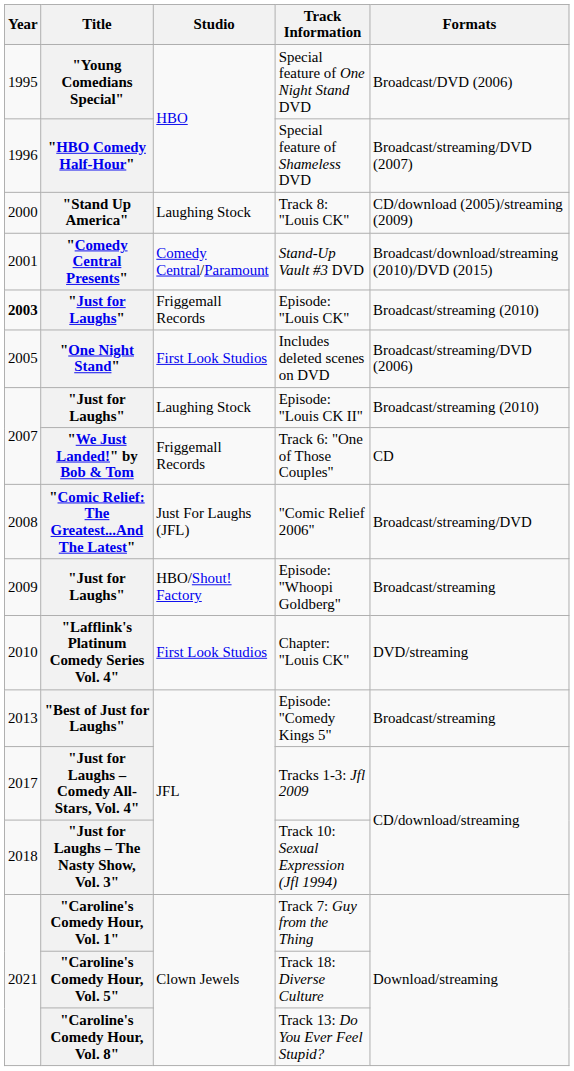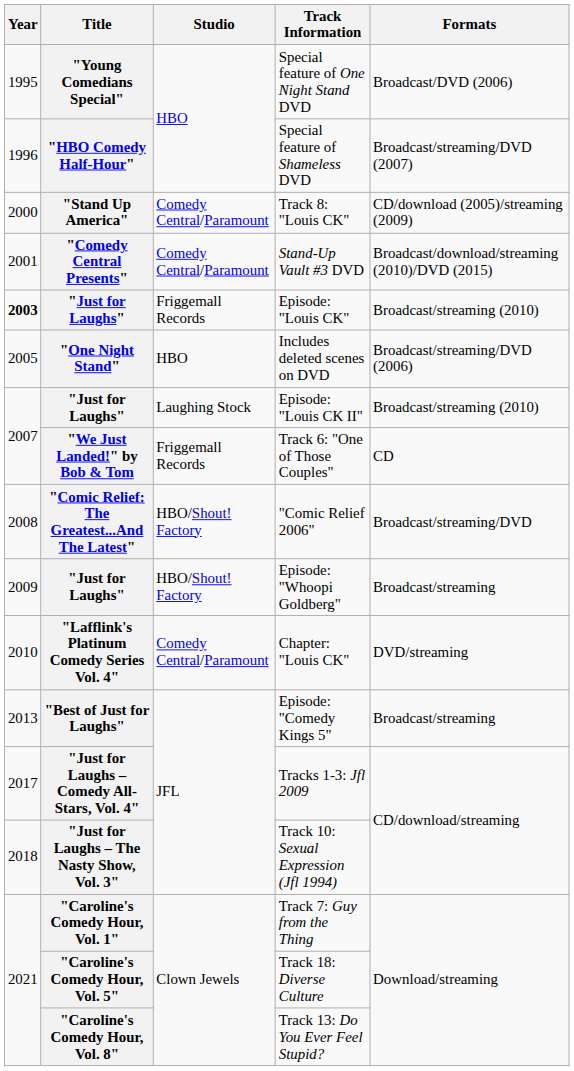 <table class="wikitable plainrowheaders">
 <tr>
 <th scope="col">Year</th>
 <th scope="col">Title</th>
 <th scope="col">Studio</th>
 <th scope="col">Track Information</th>
 <th scope="col">Formats</th>
 </tr>
 <tr>
 <td>1995</td>
 <th scope="row">"Young Comedians Special"</th>
 <td rowspan="2"><a href='#'>HBO</a></td>
 <td>Special feature of <em>One Night Stand</em> DVD</td>
 <td>Broadcast/DVD (2006)</td>
 </tr>
 <tr>
 <td>1996</td>
 <th scope="row">"<a href='#'>HBO Comedy Half-Hour</a>"</th>
 <td>Special feature of <em>Shameless</em> DVD</td>
 <td>Broadcast/streaming/DVD (2007)</td>
 </tr>
 <tr>
 <td>2000</td>
 <th scope="row">"Stand Up America"</th>
-<td>Laughing Stock</td>
+<td><a href='#'>Comedy Central</a>/<a href='#'>Paramount</a></td>
 <td>Track 8: "Louis CK"</td>
 <td>CD/download (2005)/streaming (2009)</td>
 </tr>
 <tr>
 <td>2001</td>
 <th scope="row">"<a href='#'>Comedy Central Presents</a>"</th>
 <td><a href='#'>Comedy Central</a>/<a href='#'>Paramount</a></td>
 <td><em>Stand-Up Vault #3</em> DVD</td>
 <td>Broadcast/download/streaming (2010)/DVD (2015)</td>
 </tr>
 <tr>
 <td><strong>2003</strong></td>
 <th scope="row">"<a href='#'>Just for Laughs</a>"</th>
 <td>Friggemall Records</td>
 <td>Episode: "Louis CK"</td>
 <td>Broadcast/streaming (2010)</td>
 </tr>
 <tr>
 <td>2005</td>
 <th scope="row">"<a href='#'>One Night Stand</a>"</th>
-<td><a href='#'>First Look Studios</a></td>
+<td>HBO</td>
 <td>Includes deleted scenes on DVD</td>
 <td>Broadcast/streaming/DVD (2006)</td>
 </tr>
 <tr>
 <td rowspan="2">2007</td>
 <th scope="row">"Just for Laughs"</th>
 <td>Laughing Stock</td>
 <td>Episode: "Louis CK II"</td>
 <td>Broadcast/streaming (2010)</td>
 </tr>
 <tr>
 <th scope="row">"<a href='#'>We Just Landed!</a>" by <a href='#'>Bob & Tom</a></th>
 <td>Friggemall Records</td>
 <td>Track 6: "One of Those Couples"</td>
 <td>CD</td>
 </tr>
 <tr>
 <td>2008</td>
 <th scope="row">"<a href='#'>Comic Relief: The Greatest...And The Latest</a>"</th>
-<td>Just For Laughs (JFL)</td>
+<td>HBO/<a href='#'>Shout! Factory</a></td>
 <td>"Comic Relief 2006"</td>
 <td>Broadcast/streaming/DVD</td>
 </tr>
 <tr>
 <td>2009</td>
 <th scope="row">"Just for Laughs"</th>
 <td>HBO/<a href='#'>Shout! Factory</a></td>
 <td>Episode: "Whoopi Goldberg"</td>
 <td>Broadcast/streaming</td>
 </tr>
 <tr>
 <td>2010</td>
 <th scope="row">"Lafflink's Platinum Comedy Series Vol. 4"</th>
-<td><a href='#'>First Look Studios</a></td>
+<td><a href='#'>Comedy Central</a>/<a href='#'>Paramount</a></td>
 <td>Chapter: "Louis CK"</td>
 <td>DVD/streaming</td>
 </tr>
 <tr>
 <td>2013</td>
 <th scope="row">"Best of Just for Laughs"</th>
 <td rowspan="3">JFL</td>
 <td>Episode: "Comedy Kings 5"</td>
 <td>Broadcast/streaming</td>
 </tr>
 <tr>
 <td>2017</td>
 <th scope="row">"Just for Laughs – Comedy All-Stars, Vol. 4"</th>
 <td>Tracks 1-3: <em>Jfl 2009</em></td>
 <td rowspan="2">CD/download/streaming</td>
 </tr>
 <tr>
 <td>2018</td>
 <th scope="row">"Just for Laughs – The Nasty Show, Vol. 3"</th>
 <td>Track 10: <em>Sexual Expression (Jfl 1994)</em></td>
 </tr>
 <tr>
 <td rowspan="3">2021</td>
 <th scope="row">"Caroline's Comedy Hour, Vol. 1"</th>
 <td rowspan="3">Clown Jewels</td>
 <td>Track 7: <em>Guy from the Thing</em></td>
 <td rowspan="3">Download/streaming</td>
 </tr>
 <tr>
 <th scope="row">"Caroline's Comedy Hour, Vol. 5"</th>
 <td>Track 18: <em>Diverse Culture</em></td>
 </tr>
 <tr>
 <th scope="row">"Caroline's Comedy Hour, Vol. 8"</th>
 <td>Track 13: <em>Do You Ever Feel Stupid?</em></td>
 </tr>
 </table>
